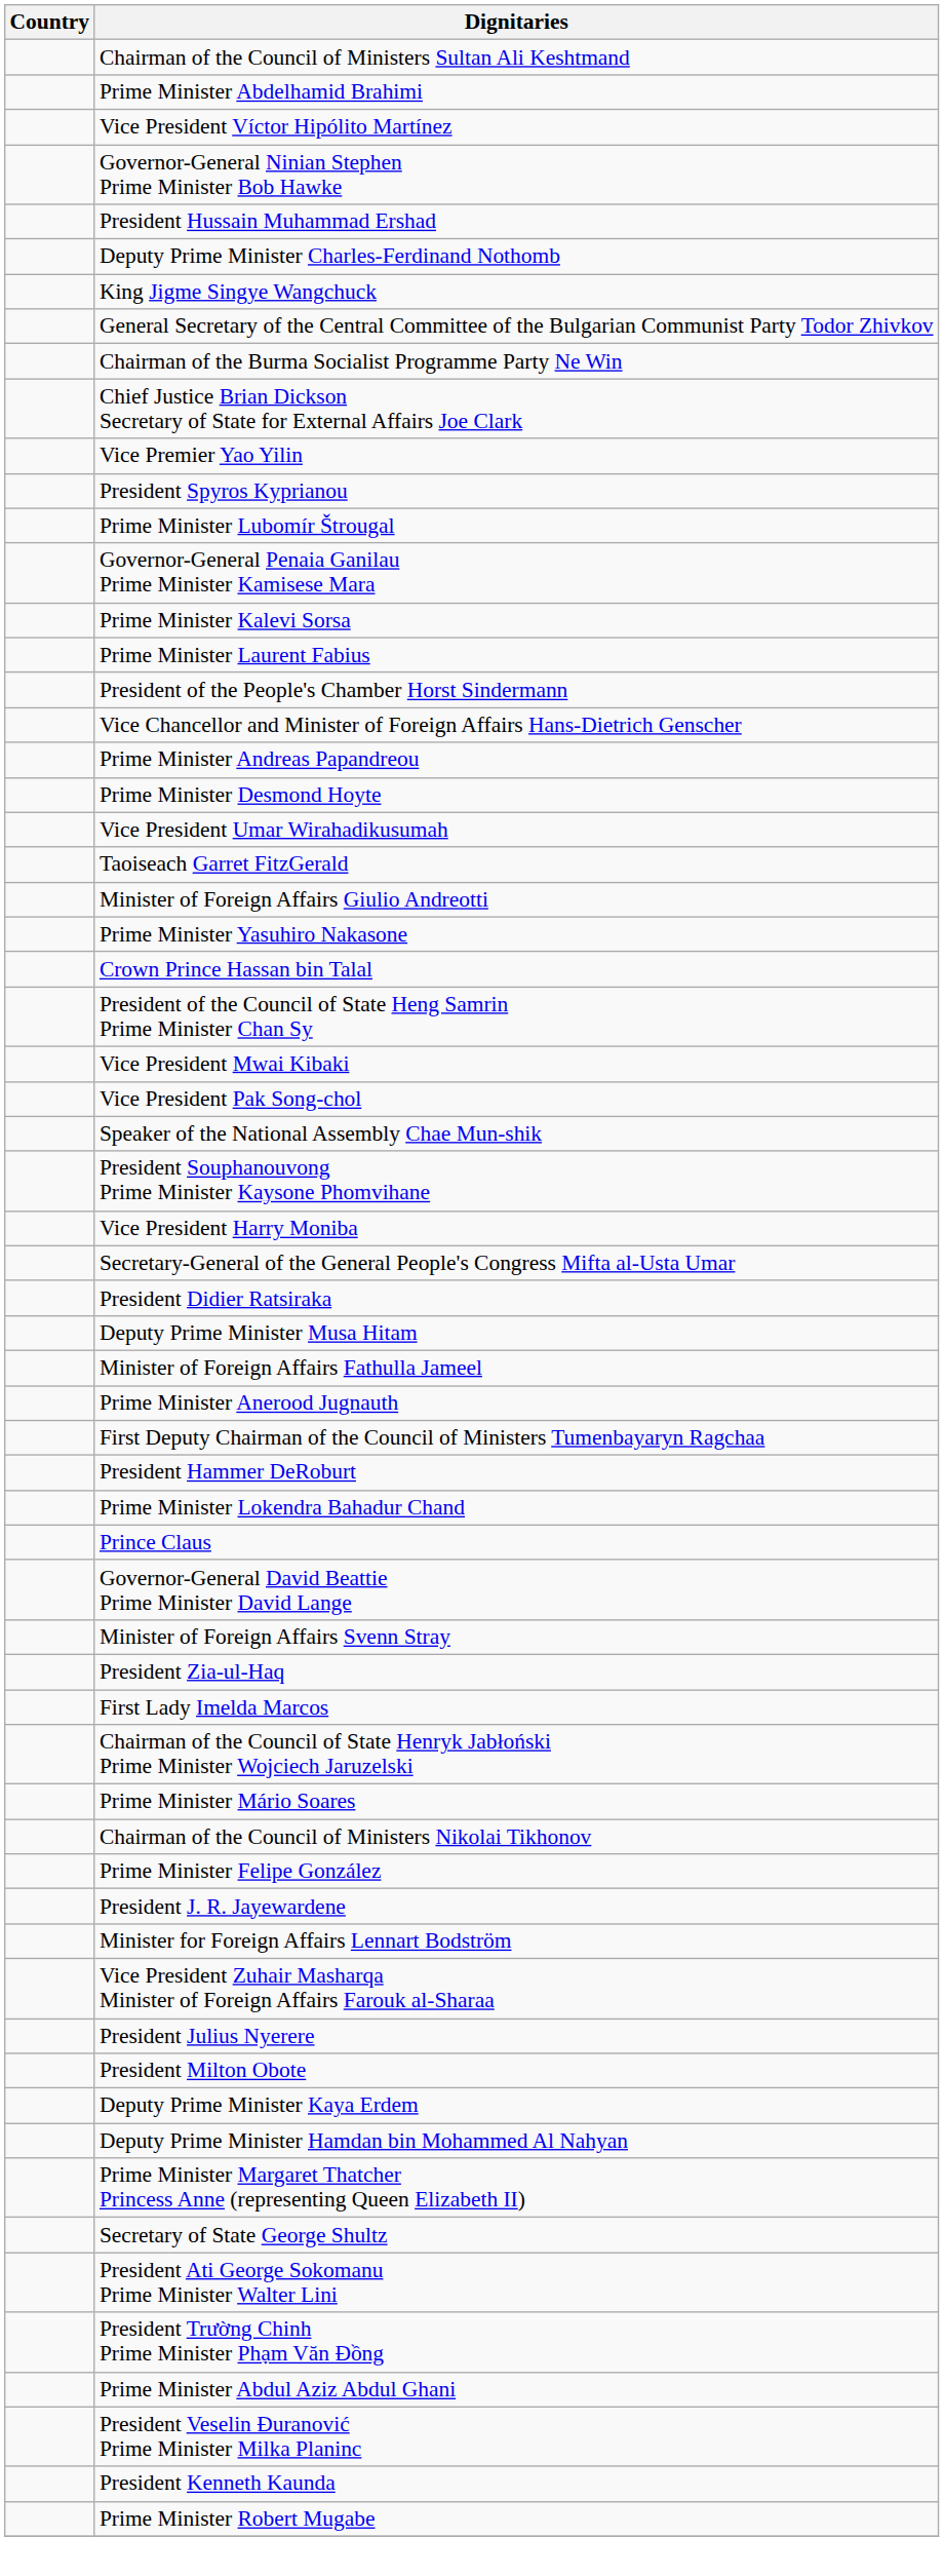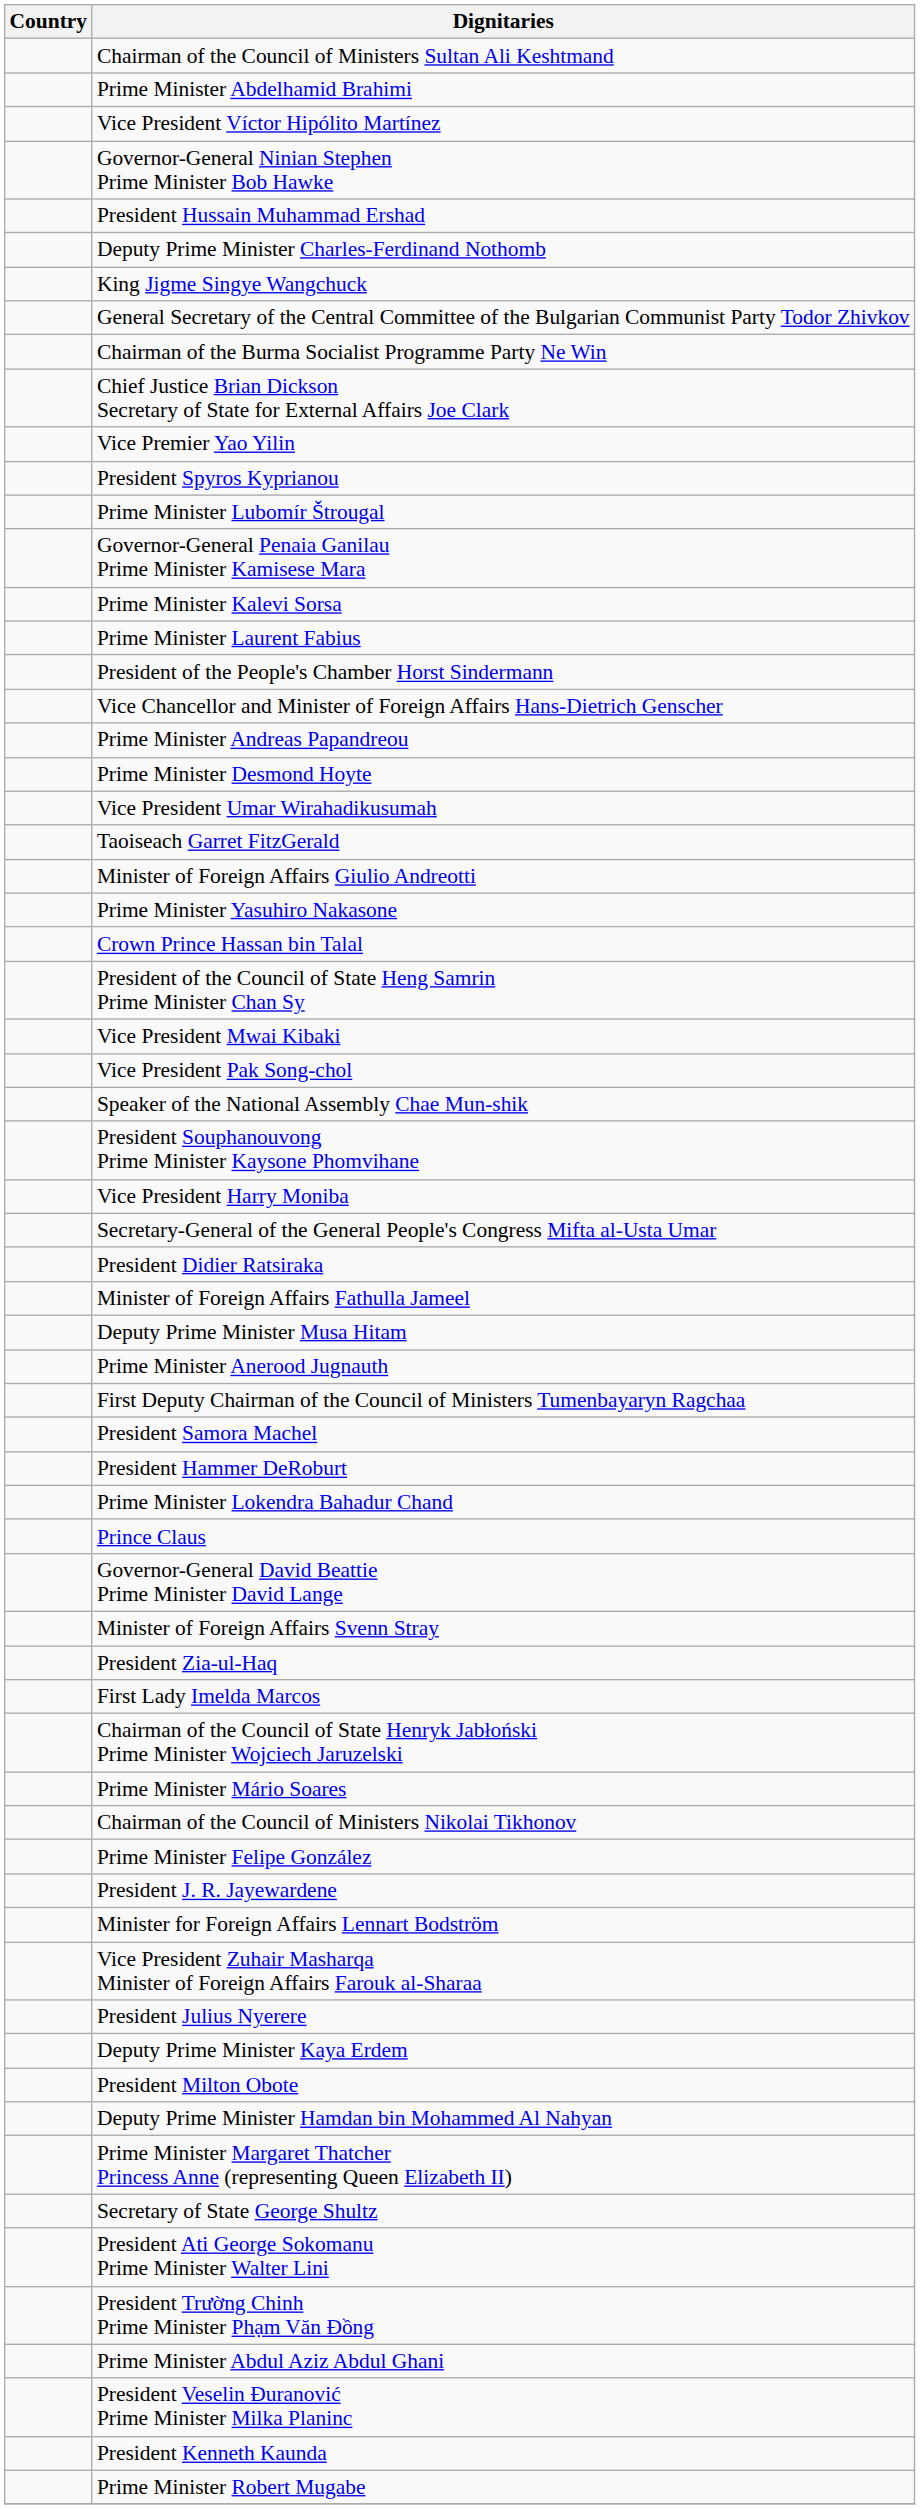 <table class="wikitable sortable">
 <tr>
 <th>Country</th>
 <th>Dignitaries</th>
 </tr>
 <tr>
 <td></td>
 <td>Chairman of the Council of Ministers <a href='#'>Sultan Ali Keshtmand</a></td>
 </tr>
 <tr>
 <td></td>
 <td>Prime Minister <a href='#'>Abdelhamid Brahimi</a></td>
 </tr>
 <tr>
 <td></td>
 <td>Vice President <a href='#'>Víctor Hipólito Martínez</a></td>
 </tr>
 <tr>
 <td></td>
 <td>Governor-General <a href='#'>Ninian Stephen</a> <br>Prime Minister <a href='#'>Bob Hawke</a></td>
 </tr>
 <tr>
 <td></td>
 <td>President <a href='#'>Hussain Muhammad Ershad</a></td>
 </tr>
 <tr>
 <td></td>
 <td>Deputy Prime Minister <a href='#'>Charles-Ferdinand Nothomb</a></td>
 </tr>
 <tr>
 <td></td>
 <td>King <a href='#'>Jigme Singye Wangchuck</a></td>
 </tr>
 <tr>
 <td></td>
 <td>General Secretary of the Central Committee of the Bulgarian Communist Party <a href='#'>Todor Zhivkov</a></td>
 </tr>
 <tr>
 <td></td>
 <td>Chairman of the Burma Socialist Programme Party <a href='#'>Ne Win</a></td>
 </tr>
 <tr>
 <td></td>
 <td>Chief Justice <a href='#'>Brian Dickson</a><br>Secretary of State for External Affairs <a href='#'>Joe Clark</a></td>
 </tr>
 <tr>
 <td></td>
 <td>Vice Premier <a href='#'>Yao Yilin</a></td>
 </tr>
 <tr>
 <td></td>
 <td>President <a href='#'>Spyros Kyprianou</a></td>
 </tr>
 <tr>
 <td></td>
 <td>Prime Minister <a href='#'>Lubomír Štrougal</a></td>
 </tr>
 <tr>
 <td></td>
 <td>Governor-General <a href='#'>Penaia Ganilau</a><br>Prime Minister <a href='#'>Kamisese Mara</a></td>
 </tr>
 <tr>
 <td></td>
 <td>Prime Minister <a href='#'>Kalevi Sorsa</a></td>
 </tr>
 <tr>
 <td></td>
 <td>Prime Minister <a href='#'>Laurent Fabius</a></td>
 </tr>
 <tr>
 <td></td>
 <td>President of the People's Chamber <a href='#'>Horst Sindermann</a></td>
 </tr>
 <tr>
 <td></td>
 <td>Vice Chancellor and Minister of Foreign Affairs <a href='#'>Hans-Dietrich Genscher</a></td>
 </tr>
 <tr>
 <td></td>
 <td>Prime Minister <a href='#'>Andreas Papandreou</a></td>
 </tr>
 <tr>
 <td></td>
 <td>Prime Minister <a href='#'>Desmond Hoyte</a></td>
 </tr>
 <tr>
 <td></td>
 <td>Vice President <a href='#'>Umar Wirahadikusumah</a></td>
 </tr>
 <tr>
 <td></td>
 <td>Taoiseach <a href='#'>Garret FitzGerald</a></td>
 </tr>
 <tr>
 <td></td>
 <td>Minister of Foreign Affairs <a href='#'>Giulio Andreotti</a></td>
 </tr>
 <tr>
 <td></td>
 <td>Prime Minister <a href='#'>Yasuhiro Nakasone</a></td>
 </tr>
 <tr>
 <td></td>
 <td><a href='#'>Crown Prince Hassan bin Talal</a></td>
 </tr>
 <tr>
 <td></td>
 <td>President of the Council of State <a href='#'>Heng Samrin</a><br>Prime Minister <a href='#'>Chan Sy</a></td>
 </tr>
 <tr>
 <td></td>
 <td>Vice President <a href='#'>Mwai Kibaki</a></td>
 </tr>
 <tr>
 <td></td>
 <td>Vice President <a href='#'>Pak Song-chol</a></td>
 </tr>
 <tr>
 <td></td>
 <td>Speaker of the National Assembly <a href='#'>Chae Mun-shik</a></td>
 </tr>
 <tr>
 <td></td>
 <td>President <a href='#'>Souphanouvong</a><br>Prime Minister <a href='#'>Kaysone Phomvihane</a></td>
 </tr>
 <tr>
 <td></td>
 <td>Vice President <a href='#'>Harry Moniba</a></td>
 </tr>
 <tr>
 <td></td>
 <td>Secretary-General of the General People's Congress <a href='#'>Mifta al-Usta Umar</a></td>
 </tr>
 <tr>
 <td></td>
 <td>President <a href='#'>Didier Ratsiraka</a></td>
 </tr>
 <tr>
 <td></td>
-<td>Deputy Prime Minister <a href='#'>Musa Hitam</a></td>
+<td>Minister of Foreign Affairs <a href='#'>Fathulla Jameel</a></td>
 </tr>
 <tr>
 <td></td>
-<td>Minister of Foreign Affairs <a href='#'>Fathulla Jameel</a></td>
+<td>Deputy Prime Minister <a href='#'>Musa Hitam</a></td>
 </tr>
 <tr>
 <td></td>
 <td>Prime Minister <a href='#'>Anerood Jugnauth</a></td>
 </tr>
 <tr>
 <td></td>
 <td>First Deputy Chairman of the Council of Ministers <a href='#'>Tumenbayaryn Ragchaa</a></td>
+</tr>
+<tr>
+<td></td>
+<td>President <a href='#'>Samora Machel</a></td>
 </tr>
 <tr>
 <td></td>
 <td>President <a href='#'>Hammer DeRoburt</a></td>
 </tr>
 <tr>
 <td></td>
 <td>Prime Minister <a href='#'>Lokendra Bahadur Chand</a></td>
 </tr>
 <tr>
 <td></td>
 <td><a href='#'>Prince Claus</a></td>
 </tr>
 <tr>
 <td></td>
 <td>Governor-General <a href='#'>David Beattie</a><br>Prime Minister <a href='#'>David Lange</a></td>
 </tr>
 <tr>
 <td></td>
 <td>Minister of Foreign Affairs <a href='#'>Svenn Stray</a></td>
 </tr>
 <tr>
 <td></td>
 <td>President <a href='#'>Zia-ul-Haq</a></td>
 </tr>
 <tr>
 <td></td>
 <td>First Lady <a href='#'>Imelda Marcos</a></td>
 </tr>
 <tr>
 <td></td>
 <td>Chairman of the Council of State <a href='#'>Henryk Jabłoński</a><br>Prime Minister <a href='#'>Wojciech Jaruzelski</a></td>
 </tr>
 <tr>
 <td></td>
 <td>Prime Minister <a href='#'>Mário Soares</a></td>
 </tr>
 <tr>
 <td></td>
 <td>Chairman of the Council of Ministers <a href='#'>Nikolai Tikhonov</a></td>
 </tr>
 <tr>
 <td></td>
 <td>Prime Minister <a href='#'>Felipe González</a></td>
 </tr>
 <tr>
 <td></td>
 <td>President <a href='#'>J. R. Jayewardene</a></td>
 </tr>
 <tr>
 <td></td>
 <td>Minister for Foreign Affairs <a href='#'>Lennart Bodström</a></td>
 </tr>
 <tr>
 <td></td>
 <td>Vice President <a href='#'>Zuhair Masharqa</a><br>Minister of Foreign Affairs <a href='#'>Farouk al-Sharaa</a></td>
 </tr>
 <tr>
 <td></td>
 <td>President <a href='#'>Julius Nyerere</a></td>
 </tr>
 <tr>
 <td></td>
-<td>President <a href='#'>Milton Obote</a></td>
+<td>Deputy Prime Minister <a href='#'>Kaya Erdem</a></td>
 </tr>
 <tr>
 <td></td>
-<td>Deputy Prime Minister <a href='#'>Kaya Erdem</a></td>
+<td>President <a href='#'>Milton Obote</a></td>
 </tr>
 <tr>
 <td></td>
 <td>Deputy Prime Minister <a href='#'>Hamdan bin Mohammed Al Nahyan</a></td>
 </tr>
 <tr>
 <td></td>
 <td>Prime Minister <a href='#'>Margaret Thatcher</a><br><a href='#'>Princess Anne</a> (representing Queen <a href='#'>Elizabeth II</a>)</td>
 </tr>
 <tr>
 <td></td>
 <td>Secretary of State <a href='#'>George Shultz</a></td>
 </tr>
 <tr>
 <td></td>
 <td>President <a href='#'>Ati George Sokomanu</a><br>Prime Minister <a href='#'>Walter Lini</a></td>
 </tr>
 <tr>
 <td></td>
 <td>President <a href='#'>Trường Chinh</a><br>Prime Minister <a href='#'>Phạm Văn Đồng</a></td>
 </tr>
 <tr>
 <td></td>
 <td>Prime Minister <a href='#'>Abdul Aziz Abdul Ghani</a></td>
 </tr>
 <tr>
 <td></td>
 <td>President <a href='#'>Veselin Đuranović</a><br>Prime Minister <a href='#'>Milka Planinc</a></td>
 </tr>
 <tr>
 <td></td>
 <td>President <a href='#'>Kenneth Kaunda</a></td>
 </tr>
 <tr>
 <td></td>
 <td>Prime Minister <a href='#'>Robert Mugabe</a></td>
 </tr>
 <tr>
 </tr>
 </table>
